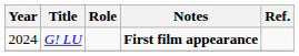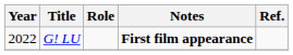 <table class="wikitable sortable">
 <tr>
 <th>Year</th>
 <th>Title</th>
 <th>Role</th>
 <th class="unsortable">Notes</th>
 <th class="unsortable">Ref.</th>
 </tr>
 <tr>
-<td>2024</td>
+<td>2022</td>
 <td><em><a href='#'>G! LU</a></em></td>
 <td></td>
 <td><strong>First film appearance</strong></td>
 <td></td>
 </tr>
 <tr>
 </tr>
 </table>
